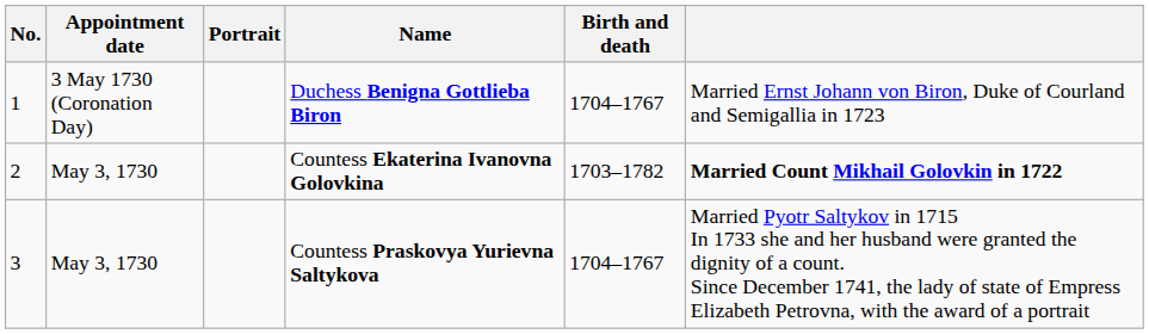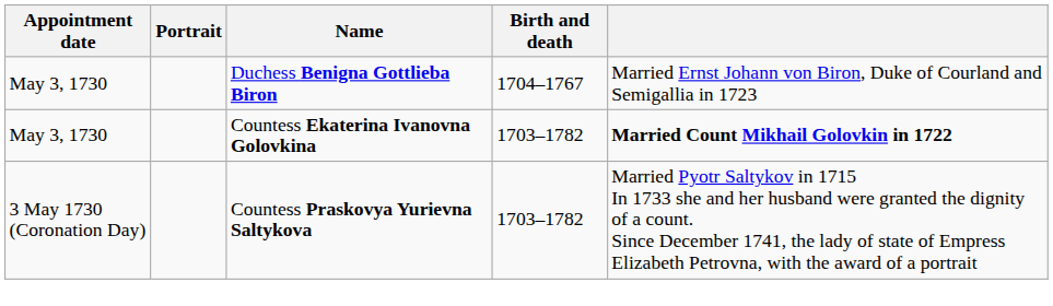 <table class="wikitable">
 <tr>
-<th>No.</th>
 <th>Appointment date</th>
 <th>Portrait</th>
 <th>Name</th>
 <th>Birth and death</th>
 <th></th>
 </tr>
 <tr>
-<td>1</td>
-<td>3 May 1730<br>(Coronation Day)</td>
+<td>May 3, 1730</td>
 <td></td>
 <td><a href='#'>Duchess <strong>Benigna Gottlieba Biron</strong></a></td>
 <td>1704–1767</td>
 <td>Married <a href='#'>Ernst Johann von Biron</a>, Duke of Courland and Semigallia in 1723</td>
 </tr>
 <tr>
-<td>2</td>
 <td>May 3, 1730</td>
 <td></td>
 <td>Countess <strong>Ekaterina Ivanovna</strong> <strong>Golovkina</strong></td>
 <td>1703–1782</td>
 <td><strong>Married Count <a href='#'>Mikhail Golovkin</a> in 1722</strong></td>
 </tr>
 <tr>
-<td>3</td>
-<td>May 3, 1730</td>
+<td>3 May 1730<br>(Coronation Day)</td>
 <td></td>
 <td>Countess <strong>Praskovya Yurievna</strong> <strong>Saltykova</strong></td>
-<td>1704–1767</td>
+<td>1703–1782</td>
 <td>Married <a href='#'>Pyotr Saltykov</a> in 1715<br>In 1733 she and her husband were granted the dignity of a count.<br>Since December 1741, the lady of state of Empress<br>Elizabeth Petrovna, with the award of a portrait</td>
 </tr>
 </table>
